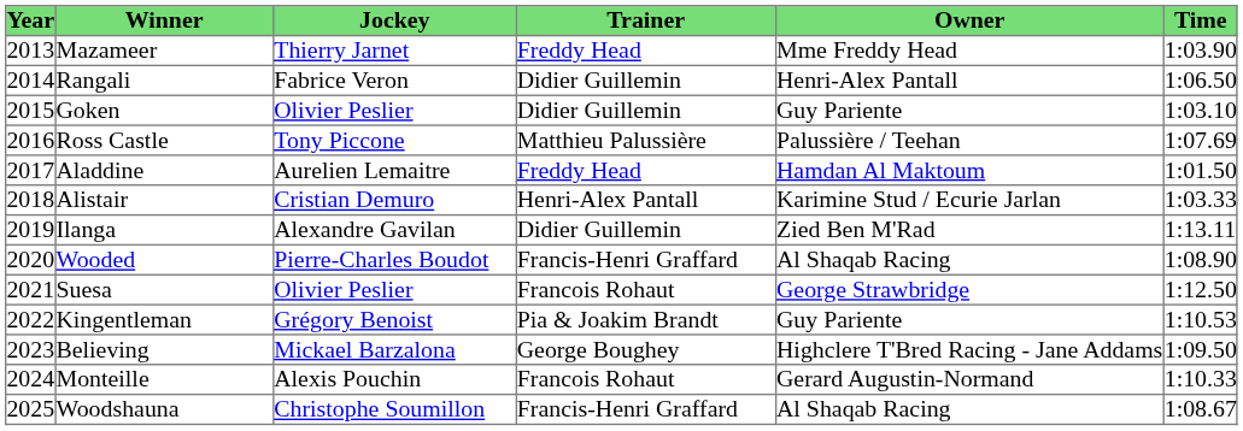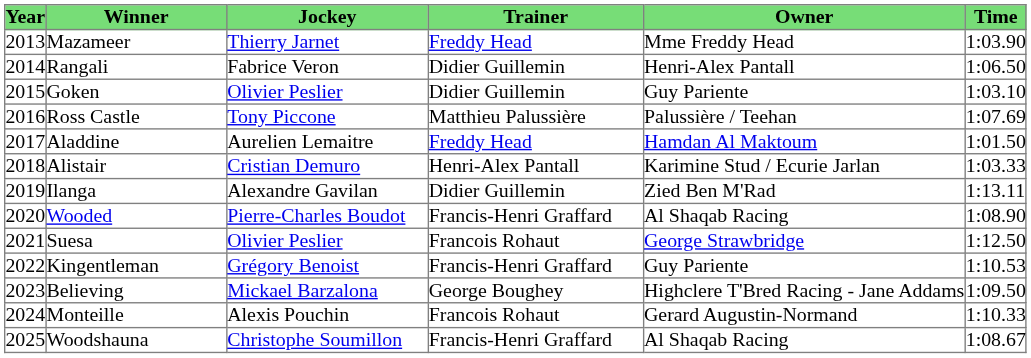 <table class = "sortable" | border="1" cellpadding="0" style="border-collapse: collapse; font-size:90%; white-space:nowrap">
 <tr bgcolor="#77dd77" align="center">
 <th>Year</th>
 <th>Winner</th>
 <th>Jockey</th>
 <th>Trainer</th>
 <th>Owner</th>
 <th>Time</th>
 </tr>
 <tr>
 <td>2013</td>
 <td width=130px>Mazameer</td>
 <td width=145px><a href='#'>Thierry Jarnet</a></td>
 <td width=155px><a href='#'>Freddy Head</a></td>
 <td>Mme Freddy Head</td>
 <td>1:03.90</td>
 </tr>
 <tr>
 <td>2014</td>
 <td>Rangali</td>
 <td>Fabrice Veron</td>
 <td>Didier Guillemin</td>
 <td>Henri-Alex Pantall</td>
 <td>1:06.50</td>
 </tr>
 <tr>
 <td>2015</td>
 <td>Goken</td>
 <td><a href='#'>Olivier Peslier</a></td>
 <td>Didier Guillemin</td>
 <td>Guy Pariente</td>
 <td>1:03.10</td>
 </tr>
 <tr>
 <td>2016</td>
 <td>Ross Castle</td>
 <td><a href='#'>Tony Piccone</a></td>
 <td>Matthieu Palussière</td>
 <td>Palussière / Teehan </td>
 <td>1:07.69</td>
 </tr>
 <tr>
 <td>2017</td>
 <td>Aladdine</td>
 <td>Aurelien Lemaitre</td>
 <td><a href='#'>Freddy Head</a></td>
 <td width=180px><a href='#'>Hamdan Al Maktoum</a></td>
 <td>1:01.50</td>
 </tr>
 <tr>
 <td>2018</td>
 <td>Alistair</td>
 <td><a href='#'>Cristian Demuro</a></td>
 <td>Henri-Alex Pantall</td>
 <td>Karimine Stud / Ecurie Jarlan</td>
 <td>1:03.33</td>
 </tr>
 <tr>
 <td>2019</td>
 <td>Ilanga</td>
 <td>Alexandre Gavilan</td>
 <td>Didier Guillemin</td>
 <td>Zied Ben M'Rad</td>
 <td>1:13.11</td>
 </tr>
 <tr>
 <td>2020</td>
 <td><a href='#'>Wooded</a></td>
 <td><a href='#'>Pierre-Charles Boudot</a></td>
 <td>Francis-Henri Graffard</td>
 <td>Al Shaqab Racing</td>
 <td>1:08.90</td>
 </tr>
 <tr>
 <td>2021</td>
 <td>Suesa</td>
 <td><a href='#'>Olivier Peslier</a></td>
 <td>Francois Rohaut</td>
 <td><a href='#'>George Strawbridge</a></td>
 <td>1:12.50</td>
 </tr>
 <tr>
 <td>2022</td>
 <td>Kingentleman</td>
 <td><a href='#'>Grégory Benoist</a></td>
-<td>Pia & Joakim Brandt</td>
+<td>Francis-Henri Graffard</td>
 <td>Guy Pariente</td>
 <td>1:10.53</td>
 </tr>
 <tr>
 <td>2023</td>
 <td>Believing</td>
 <td><a href='#'>Mickael Barzalona</a></td>
 <td>George Boughey</td>
 <td>Highclere T'Bred Racing - Jane Addams</td>
 <td>1:09.50</td>
 </tr>
 <tr>
 <td>2024</td>
 <td>Monteille</td>
 <td>Alexis Pouchin</td>
 <td>Francois Rohaut</td>
 <td>Gerard Augustin-Normand</td>
 <td>1:10.33</td>
 </tr>
 <tr>
 <td>2025</td>
 <td>Woodshauna</td>
 <td><a href='#'>Christophe Soumillon</a></td>
 <td>Francis-Henri Graffard</td>
 <td>Al Shaqab Racing</td>
 <td>1:08.67</td>
 </tr>
 </table>
